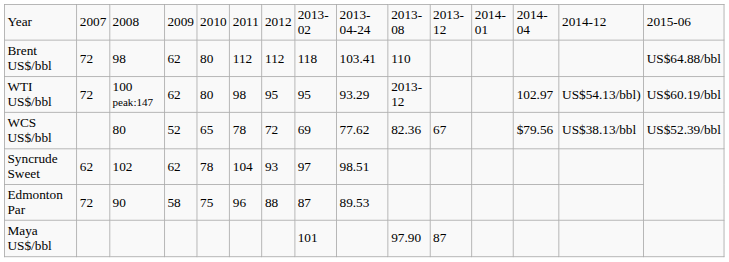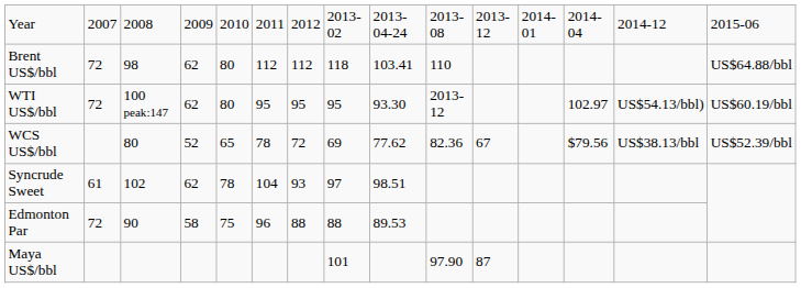 <table class="wikitable">
 <tr>
 <td>Year</td>
 <td> 2007</td>
 <td> 2008</td>
 <td> 2009</td>
 <td> 2010</td>
 <td> 2011</td>
 <td> 2012</td>
 <td> 2013-02</td>
 <td> 2013-04-24</td>
 <td> 2013-08</td>
 <td> 2013-12</td>
 <td>2014-01</td>
 <td>2014-04</td>
 <td>2014-12</td>
 <td>2015-06</td>
 </tr>
 <tr>
 <td>Brent US$/bbl</td>
 <td> 72</td>
 <td> 98</td>
 <td> 62</td>
 <td>  80</td>
 <td> 112</td>
 <td> 112</td>
 <td> 118</td>
 <td> 103.41</td>
 <td> 110</td>
 <td></td>
 <td></td>
 <td></td>
 <td></td>
 <td>US$64.88/bbl</td>
 </tr>
 <tr>
 <td>WTI US$/bbl</td>
 <td> 72</td>
 <td> 100 <small>peak:147</small></td>
 <td> 62</td>
 <td>  80</td>
-<td> 98</td>
 <td> 95</td>
 <td> 95</td>
-<td> 93.29</td>
+<td> 95</td>
+<td> 93.30</td>
 <td> 2013-12</td>
 <td></td>
 <td></td>
 <td> 102.97 </td>
 <td>US$54.13/bbl)</td>
 <td>US$60.19/bbl</td>
 </tr>
 <tr>
 <td>WCS US$/bbl</td>
 <td></td>
 <td> 80</td>
 <td> 52</td>
 <td>  65</td>
 <td> 78</td>
 <td> 72</td>
 <td> 69</td>
 <td> 77.62</td>
 <td> 82.36</td>
 <td>67</td>
 <td></td>
 <td> $79.56 </td>
 <td>US$38.13/bbl</td>
 <td>US$52.39/bbl</td>
 </tr>
 <tr>
 <td>Syncrude Sweet</td>
-<td>62</td>
+<td>61</td>
 <td>102</td>
 <td>62</td>
 <td>78</td>
 <td>104</td>
 <td>93</td>
 <td>97</td>
 <td>98.51</td>
 <td></td>
 <td></td>
 <td></td>
 <td></td>
 <td></td>
 </tr>
 <tr>
 <td>Edmonton Par</td>
 <td>72</td>
 <td>90</td>
 <td>58</td>
 <td>75</td>
 <td>96</td>
 <td>88</td>
-<td>87</td>
+<td>88</td>
 <td>89.53</td>
 <td></td>
 <td></td>
 <td></td>
 <td></td>
 <td></td>
 </tr>
 <tr>
 <td>Maya US$/bbl</td>
 <td></td>
 <td></td>
 <td></td>
 <td></td>
 <td></td>
 <td></td>
 <td>101</td>
 <td></td>
 <td> 97.90</td>
 <td>87 </td>
 <td></td>
 <td></td>
 <td></td>
 <td></td>
 </tr>
 </table>
